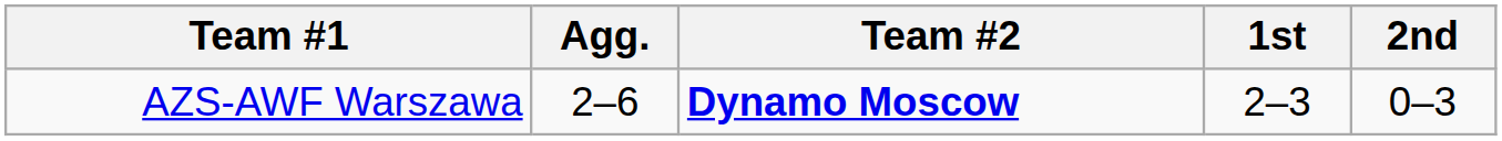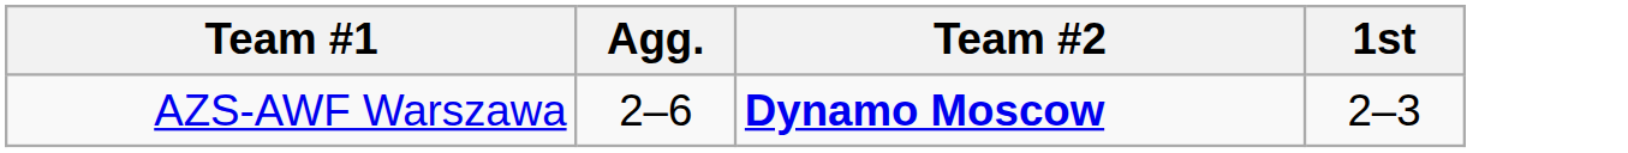 <table class=wikitable style="text-align:center">
 <tr>
 <th width=200>Team #1</th>
 <th width=50>Agg.</th>
 <th width=200>Team #2</th>
 <th width=50>1st</th>
-<th width=50>2nd</th>
 </tr>
 <tr>
 <td align=right><a href='#'>AZS-AWF Warszawa</a> </td>
 <td>2–6</td>
 <td align=left> <strong><a href='#'>Dynamo Moscow</a></strong></td>
 <td align=center>2–3</td>
-<td align=center>0–3</td>
 </tr>
 </table>
